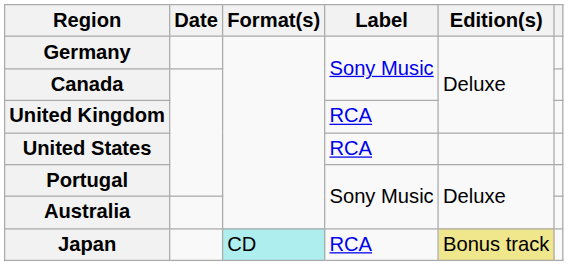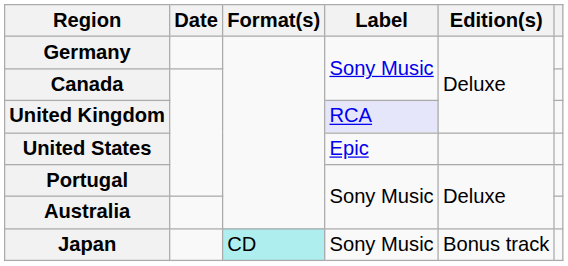 <table class="wikitable plainrowheaders">
 <tr>
 <th scope="col">Region</th>
 <th scope="col">Date</th>
 <th scope="col">Format(s)</th>
 <th scope="col">Label</th>
 <th scope="col">Edition(s)</th>
 <th scope="col"></th>
 </tr>
 <tr>
 <th scope="row">Germany</th>
 <td></td>
 <td rowspan="6"></td>
 <td rowspan="2"><a href='#'>Sony Music</a></td>
 <td rowspan="3">Deluxe</td>
 <td style="text-align: center;"></td>
 </tr>
 <tr>
 <th scope="row">Canada</th>
 <td rowspan="4"></td>
 <td style="text-align: center;"></td>
 </tr>
 <tr>
 <th scope="row">United Kingdom</th>
-<td><a href='#'>RCA</a></td>
+<td style="background: lavender;"><a href='#'>RCA</a></td>
 <td style="text-align: center;"></td>
 </tr>
 <tr>
 <th scope="row">United States</th>
-<td><a href='#'>RCA</a></td>
+<td><a href='#'>Epic</a></td>
 <td></td>
 <td style="text-align: center;"></td>
 </tr>
 <tr>
 <th scope="row">Portugal</th>
 <td rowspan="2">Sony Music</td>
 <td rowspan="2">Deluxe</td>
 <td style="text-align: center;"></td>
 </tr>
 <tr>
 <th scope="row">Australia</th>
 <td></td>
 <td style="text-align: center;"></td>
 </tr>
 <tr>
 <th scope="row">Japan</th>
 <td></td>
 <td style="background: paleturquoise;">CD</td>
-<td><a href='#'>RCA</a></td>
-<td style="background: khaki;">Bonus track</td>
+<td>Sony Music</td>
+<td>Bonus track</td>
 <td style="text-align: center;"></td>
 </tr>
 </table>
